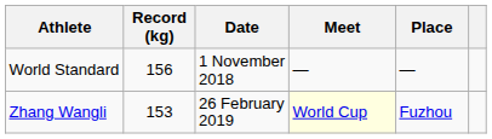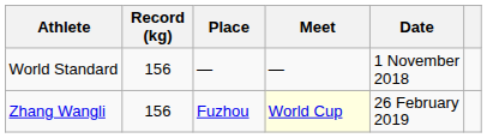 <table class="wikitable" style="font-size:90%; width: 70%;">
 <tr>
 <th width=20%>Athlete</th>
 <th width=8%>Record (kg)</th>
+<th width=11%>Place</th>
+<th width=18%>Meet</th>
 <th width=12%>Date</th>
-<th width=18%>Meet</th>
-<th width=11%>Place</th>
 <th width=3%></th>
 </tr>
 <tr>
 <td>World Standard</td>
 <td align=center>156</td>
-<td>1 November 2018</td>
 <td>—</td>
 <td>—</td>
+<td>1 November 2018</td>
 <td></td>
 </tr>
 <tr>
 <td> <a href='#'>Zhang Wangli</a></td>
-<td align=center>153</td>
+<td align=center>156</td>
+<td><a href='#'>Fuzhou</a></td>
+<td style="background: lightyellow;"><a href='#'>World Cup</a></td>
 <td>26 February 2019</td>
-<td style="background: lightyellow;"><a href='#'>World Cup</a></td>
-<td><a href='#'>Fuzhou</a></td>
 <td></td>
 </tr>
 </table>
